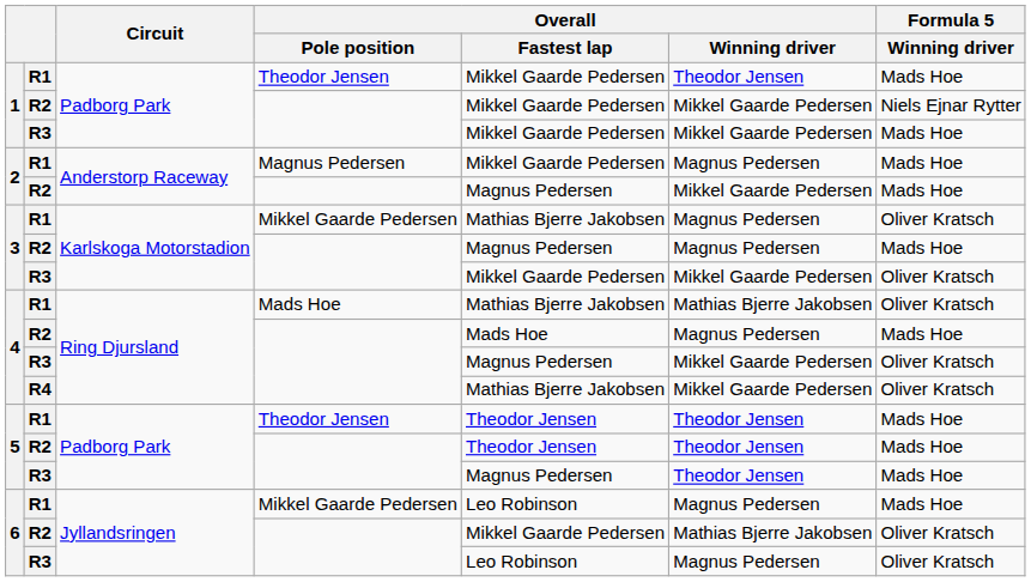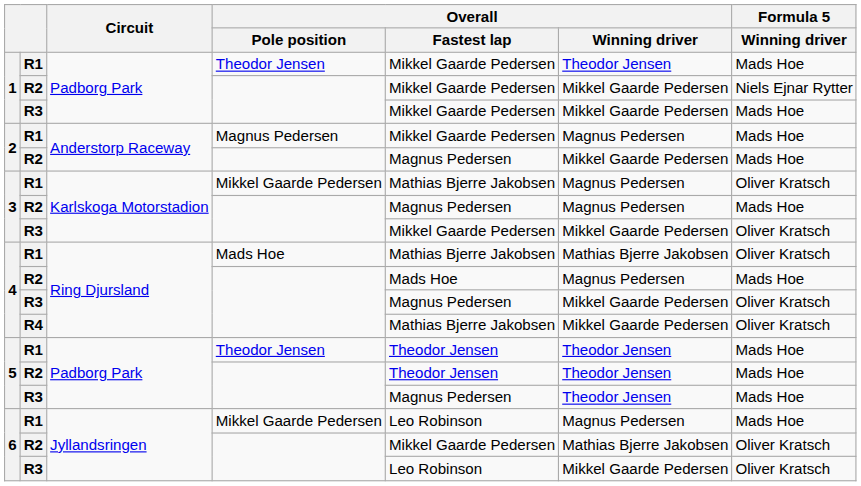 <table class="wikitable" style="font-size: 85%;">
 <tr>
 <th colspan=2 rowspan=2></th>
 <th rowspan=2>Circuit</th>
 <th colspan=3>Overall</th>
 <th>Formula 5</th>
 </tr>
 <tr>
 <th>Pole position</th>
 <th>Fastest lap</th>
 <th>Winning driver</th>
 <th>Winning driver</th>
 </tr>
 <tr>
 <th rowspan=3>1</th>
 <th>R1</th>
 <td rowspan=3> <a href='#'>Padborg Park</a></td>
 <td> <a href='#'>Theodor Jensen</a></td>
 <td> Mikkel Gaarde Pedersen</td>
 <td> <a href='#'>Theodor Jensen</a></td>
 <td> Mads Hoe</td>
 </tr>
 <tr>
 <th>R2</th>
 <td rowspan=2></td>
 <td> Mikkel Gaarde Pedersen</td>
 <td> Mikkel Gaarde Pedersen</td>
 <td> Niels Ejnar Rytter</td>
 </tr>
 <tr>
 <th>R3</th>
 <td> Mikkel Gaarde Pedersen</td>
 <td> Mikkel Gaarde Pedersen</td>
 <td> Mads Hoe</td>
 </tr>
 <tr>
 <th rowspan=2>2</th>
 <th>R1</th>
 <td rowspan=2> <a href='#'>Anderstorp Raceway</a></td>
 <td> Magnus Pedersen</td>
 <td> Mikkel Gaarde Pedersen</td>
 <td> Magnus Pedersen</td>
 <td> Mads Hoe</td>
 </tr>
 <tr>
 <th>R2</th>
 <td></td>
 <td> Magnus Pedersen</td>
 <td> Mikkel Gaarde Pedersen</td>
 <td> Mads Hoe</td>
 </tr>
 <tr>
 <th rowspan=3>3</th>
 <th>R1</th>
 <td rowspan=3> <a href='#'>Karlskoga Motorstadion</a></td>
 <td> Mikkel Gaarde Pedersen</td>
 <td> Mathias Bjerre Jakobsen</td>
 <td> Magnus Pedersen</td>
 <td> Oliver Kratsch</td>
 </tr>
 <tr>
 <th>R2</th>
 <td rowspan=2></td>
 <td> Magnus Pedersen</td>
 <td> Magnus Pedersen</td>
 <td> Mads Hoe</td>
 </tr>
 <tr>
 <th>R3</th>
 <td> Mikkel Gaarde Pedersen</td>
 <td> Mikkel Gaarde Pedersen</td>
 <td> Oliver Kratsch</td>
 </tr>
 <tr>
 <th rowspan=4>4</th>
 <th>R1</th>
 <td rowspan=4> <a href='#'>Ring Djursland</a></td>
 <td> Mads Hoe</td>
 <td> Mathias Bjerre Jakobsen</td>
 <td> Mathias Bjerre Jakobsen</td>
 <td> Oliver Kratsch</td>
 </tr>
 <tr>
 <th>R2</th>
 <td rowspan=3></td>
 <td> Mads Hoe</td>
 <td> Magnus Pedersen</td>
 <td> Mads Hoe</td>
 </tr>
 <tr>
 <th>R3</th>
 <td> Magnus Pedersen</td>
 <td> Mikkel Gaarde Pedersen</td>
 <td> Oliver Kratsch</td>
 </tr>
 <tr>
 <th>R4</th>
 <td> Mathias Bjerre Jakobsen</td>
 <td> Mikkel Gaarde Pedersen</td>
 <td> Oliver Kratsch</td>
 </tr>
 <tr>
 <th rowspan=3>5</th>
 <th>R1</th>
 <td rowspan=3> <a href='#'>Padborg Park</a></td>
 <td> <a href='#'>Theodor Jensen</a></td>
 <td> <a href='#'>Theodor Jensen</a></td>
 <td> <a href='#'>Theodor Jensen</a></td>
 <td> Mads Hoe</td>
 </tr>
 <tr>
 <th>R2</th>
 <td rowspan=2></td>
 <td> <a href='#'>Theodor Jensen</a></td>
 <td> <a href='#'>Theodor Jensen</a></td>
 <td> Mads Hoe</td>
 </tr>
 <tr>
 <th>R3</th>
 <td> Magnus Pedersen</td>
 <td> <a href='#'>Theodor Jensen</a></td>
 <td> Mads Hoe</td>
 </tr>
 <tr>
 <th rowspan=3>6</th>
 <th>R1</th>
 <td rowspan=3> <a href='#'>Jyllandsringen</a></td>
 <td> Mikkel Gaarde Pedersen</td>
 <td> Leo Robinson</td>
 <td> Magnus Pedersen</td>
 <td> Mads Hoe</td>
 </tr>
 <tr>
 <th>R2</th>
 <td rowspan=2></td>
 <td> Mikkel Gaarde Pedersen</td>
 <td> Mathias Bjerre Jakobsen</td>
 <td> Oliver Kratsch</td>
 </tr>
 <tr>
 <th>R3</th>
 <td> Leo Robinson</td>
-<td> Magnus Pedersen</td>
+<td> Mikkel Gaarde Pedersen</td>
 <td> Oliver Kratsch</td>
 </tr>
 </table>
